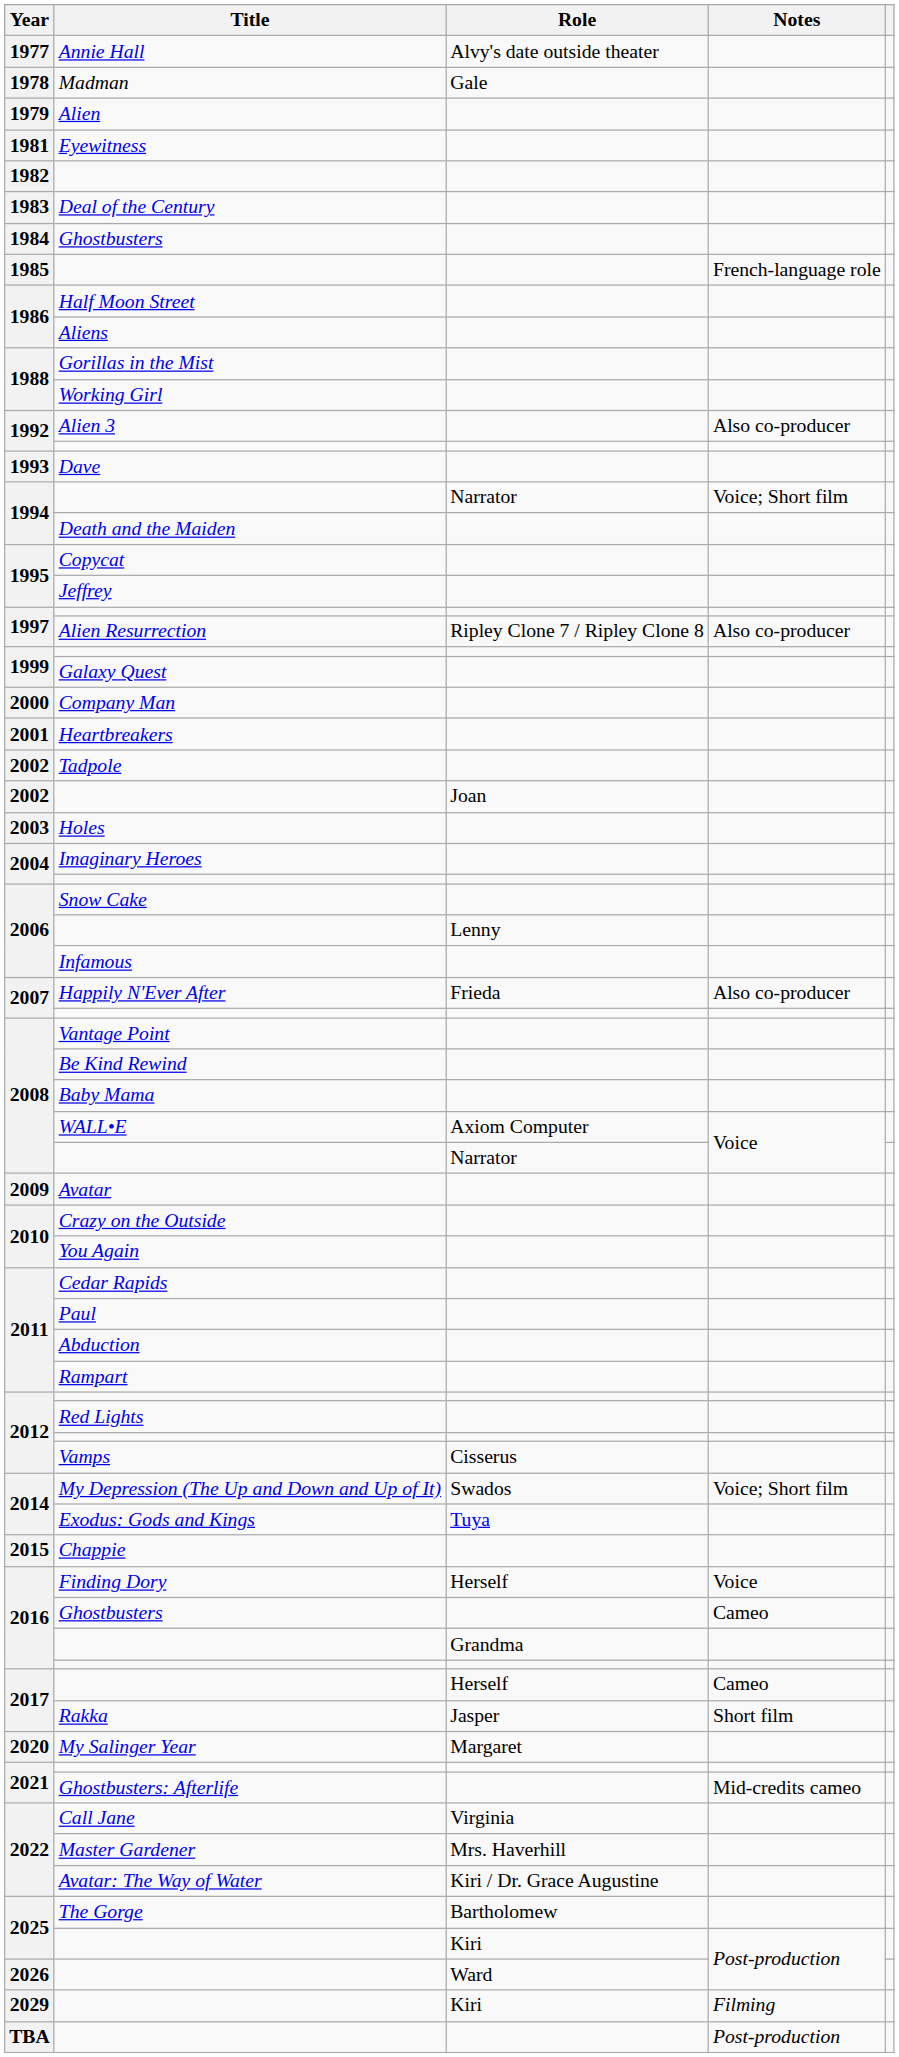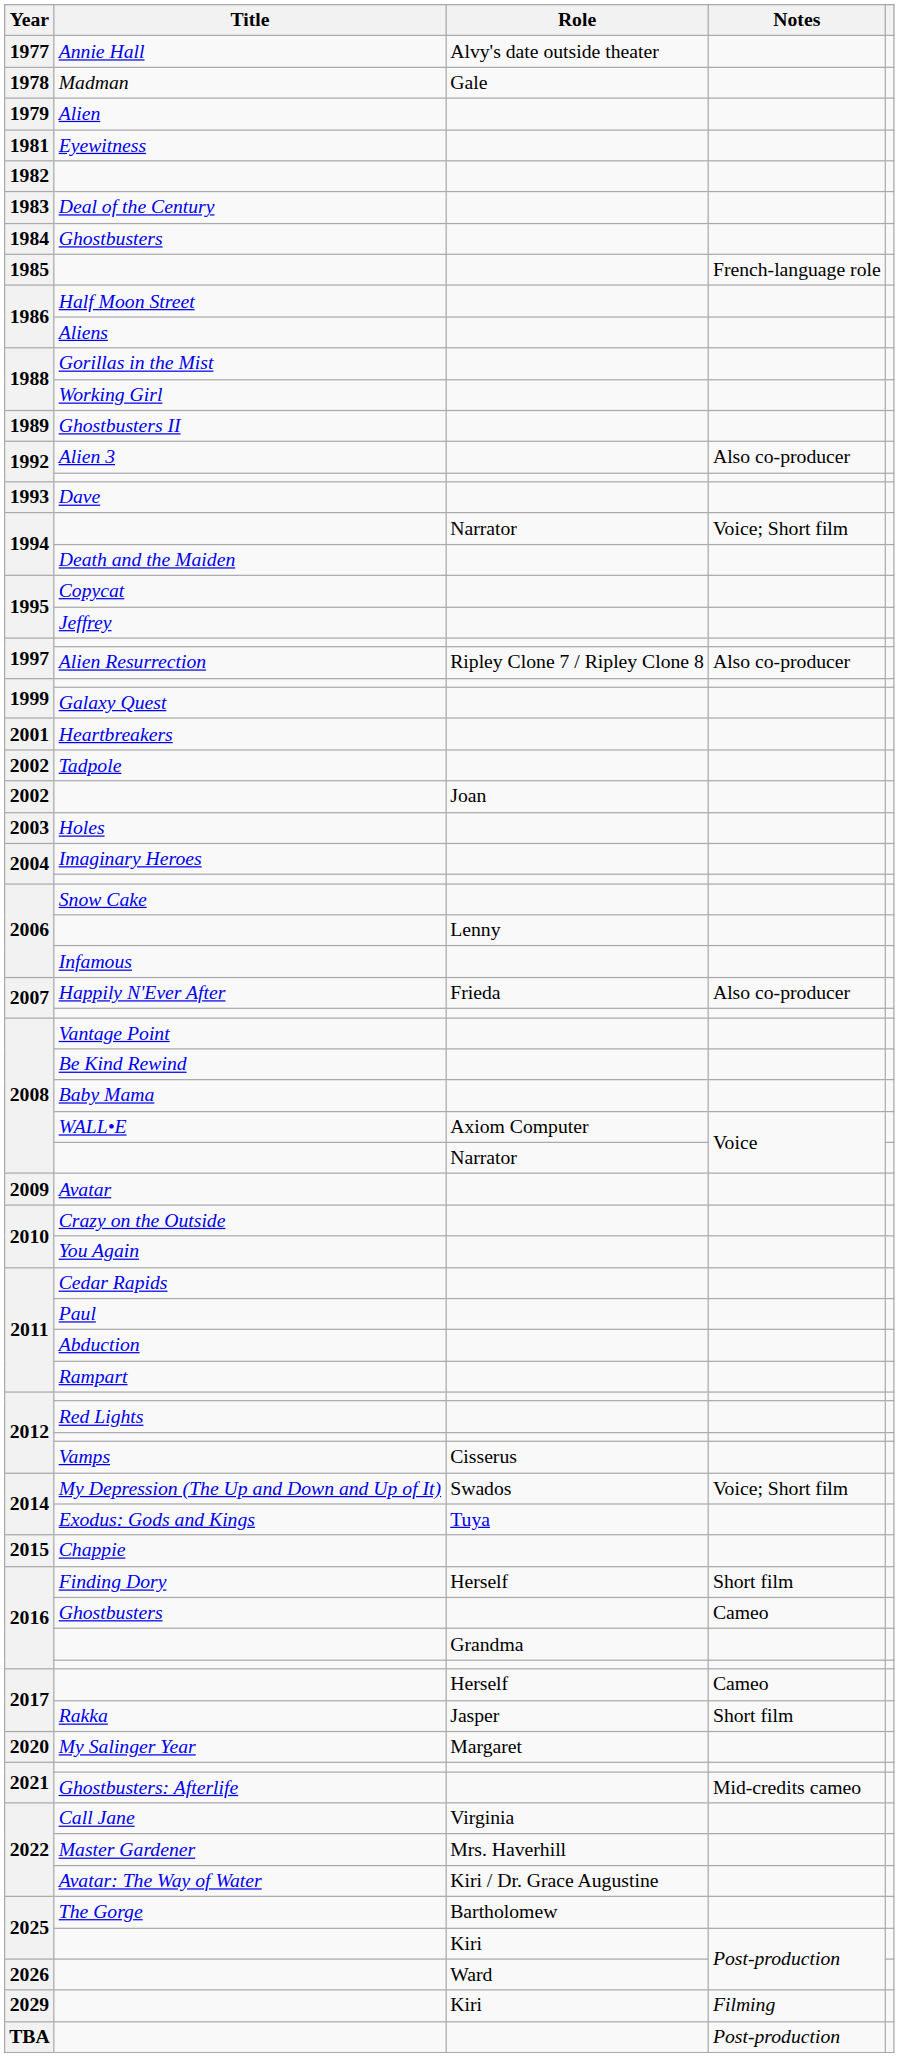 <table class="wikitable plainrowheaders sortable">
 <tr style="background:#ccc; text-align:center;">
 <th scope="col">Year</th>
 <th scope="col">Title</th>
 <th scope="col">Role</th>
 <th scope="col" class="unsortable">Notes</th>
 <th scope="col" class="unsortable"></th>
 </tr>
 <tr>
 <th scope=row>1977</th>
 <td><em><a href='#'>Annie Hall</a></em></td>
 <td>Alvy's date outside theater</td>
 <td></td>
 <td style="text-align:center;"></td>
 </tr>
 <tr>
 <th scope=row>1978</th>
 <td><em>Madman</em></td>
 <td>Gale</td>
 <td></td>
 <td style="text-align:center;"></td>
 </tr>
 <tr>
 <th scope=row>1979</th>
 <td><em><a href='#'>Alien</a></em></td>
 <td></td>
 <td></td>
 <td style="text-align:center;"></td>
 </tr>
 <tr>
 <th scope=row>1981</th>
 <td><em><a href='#'>Eyewitness</a></em></td>
 <td></td>
 <td></td>
 <td style="text-align:center;"></td>
 </tr>
 <tr>
 <th scope=row>1982</th>
 <td></td>
 <td></td>
 <td></td>
 <td style="text-align:center;"></td>
 </tr>
 <tr>
 <th scope=row>1983</th>
 <td><em><a href='#'>Deal of the Century</a></em></td>
 <td></td>
 <td></td>
 <td style="text-align:center;"></td>
 </tr>
 <tr>
 <th scope=row>1984</th>
 <td><em><a href='#'>Ghostbusters</a></em></td>
 <td></td>
 <td></td>
 <td style="text-align:center;"></td>
 </tr>
 <tr>
 <th scope=row>1985</th>
 <td></td>
 <td></td>
 <td>French-language role</td>
 <td style="text-align:center;"></td>
 </tr>
 <tr>
 <th rowspan="2" scope="row">1986</th>
 <td><em><a href='#'>Half Moon Street</a></em></td>
 <td></td>
 <td></td>
 <td style="text-align:center;"></td>
 </tr>
 <tr>
 <td><em><a href='#'>Aliens</a></em></td>
 <td></td>
 <td></td>
 <td style="text-align:center;"></td>
 </tr>
 <tr>
 <th rowspan="2" scope="row">1988</th>
 <td><em><a href='#'>Gorillas in the Mist</a></em></td>
 <td></td>
 <td></td>
 <td style="text-align:center;"></td>
 </tr>
 <tr>
 <td><em><a href='#'>Working Girl</a></em></td>
 <td></td>
 <td></td>
 <td style="text-align:center;"></td>
 </tr>
 <tr>
+<th scope=row>1989</th>
+<td><em><a href='#'>Ghostbusters II</a></em></td>
+<td></td>
+<td></td>
+<td style="text-align:center;"></td>
+</tr>
+<tr>
 <th rowspan="2" scope="row">1992</th>
 <td><em><a href='#'>Alien 3</a></em></td>
 <td></td>
 <td>Also co-producer</td>
 <td style="text-align:center;"></td>
 </tr>
 <tr>
 <td></td>
 <td></td>
 <td></td>
 <td style="text-align:center;"></td>
 </tr>
 <tr>
 <th scope=row>1993</th>
 <td><em><a href='#'>Dave</a></em></td>
 <td></td>
 <td></td>
 <td style="text-align:center;"></td>
 </tr>
 <tr>
 <th rowspan="2" scope="row">1994</th>
 <td></td>
 <td>Narrator</td>
 <td>Voice; Short film</td>
 <td style="text-align:center;"></td>
 </tr>
 <tr>
 <td><em><a href='#'>Death and the Maiden</a></em></td>
 <td></td>
 <td></td>
 <td style="text-align:center;"></td>
 </tr>
 <tr>
 <th rowspan="2" scope="row">1995</th>
 <td><em><a href='#'>Copycat</a></em></td>
 <td></td>
 <td></td>
 <td style="text-align:center;"></td>
 </tr>
 <tr>
 <td><em><a href='#'>Jeffrey</a></em></td>
 <td></td>
 <td></td>
 <td style="text-align:center;"></td>
 </tr>
 <tr>
 <th rowspan="2" scope="row">1997</th>
 <td></td>
 <td></td>
 <td></td>
 <td style="text-align:center;"></td>
 </tr>
 <tr>
 <td><em><a href='#'>Alien Resurrection</a></em></td>
 <td>Ripley Clone 7 / Ripley Clone 8</td>
 <td>Also co-producer</td>
 <td style="text-align:center;"></td>
 </tr>
 <tr>
 <th rowspan="2" scope="row">1999</th>
 <td></td>
 <td></td>
 <td></td>
 <td style="text-align:center;"></td>
 </tr>
 <tr>
 <td><em><a href='#'>Galaxy Quest</a></em></td>
-<td></td>
-<td></td>
-<td style="text-align:center;"></td>
-</tr>
-<tr>
-<th scope=row>2000</th>
-<td><em><a href='#'>Company Man</a></em></td>
 <td></td>
 <td></td>
 <td style="text-align:center;"></td>
 </tr>
 <tr>
 <th scope=row>2001</th>
 <td><em><a href='#'>Heartbreakers</a></em></td>
 <td></td>
 <td></td>
 <td style="text-align:center;"></td>
 </tr>
 <tr>
 <th scope=row>2002</th>
 <td><em><a href='#'>Tadpole</a></em></td>
 <td></td>
 <td></td>
 <td style="text-align:center;"></td>
 </tr>
 <tr>
 <th scope=row>2002</th>
 <td></td>
 <td>Joan</td>
 <td></td>
 <td style="text-align:center;"></td>
 </tr>
 <tr>
 <th scope=row>2003</th>
 <td><em><a href='#'>Holes</a></em></td>
 <td></td>
 <td></td>
 <td style="text-align:center;"></td>
 </tr>
 <tr>
 <th rowspan="2" scope="row">2004</th>
 <td><em><a href='#'>Imaginary Heroes</a></em></td>
 <td></td>
 <td></td>
 <td style="text-align:center;"></td>
 </tr>
 <tr>
 <td></td>
 <td></td>
 <td></td>
 <td style="text-align:center;"></td>
 </tr>
 <tr>
 <th rowspan="3" scope="row">2006</th>
 <td><em><a href='#'>Snow Cake</a></em></td>
 <td></td>
 <td></td>
 <td style="text-align:center;"></td>
 </tr>
 <tr>
 <td></td>
 <td>Lenny</td>
 <td></td>
 <td style="text-align:center;"></td>
 </tr>
 <tr>
 <td><em><a href='#'>Infamous</a></em></td>
 <td></td>
 <td></td>
 <td style="text-align:center;"></td>
 </tr>
 <tr>
 <th rowspan="2" scope="row">2007</th>
 <td><em><a href='#'>Happily N'Ever After</a></em></td>
 <td>Frieda</td>
 <td>Also co-producer</td>
 <td style="text-align:center;"></td>
 </tr>
 <tr>
 <td></td>
 <td></td>
 <td></td>
 <td style="text-align:center;"></td>
 </tr>
 <tr>
 <th rowspan="5" scope="row">2008</th>
 <td><em><a href='#'>Vantage Point</a></em></td>
 <td></td>
 <td></td>
 <td style="text-align:center;"></td>
 </tr>
 <tr>
 <td><em><a href='#'>Be Kind Rewind</a></em></td>
 <td></td>
 <td></td>
 <td style="text-align:center;"></td>
 </tr>
 <tr>
 <td><em><a href='#'>Baby Mama</a></em></td>
 <td></td>
 <td></td>
 <td style="text-align:center;"></td>
 </tr>
 <tr>
 <td><em><a href='#'>WALL•E</a></em></td>
 <td>Axiom Computer</td>
 <td rowspan="2">Voice</td>
 <td style="text-align:center;"></td>
 </tr>
 <tr>
 <td></td>
 <td>Narrator</td>
 <td style="text-align:center;"></td>
 </tr>
 <tr>
 <th scope=row>2009</th>
 <td><em><a href='#'>Avatar</a></em></td>
 <td></td>
 <td></td>
 <td style="text-align:center;"></td>
 </tr>
 <tr>
 <th rowspan="2" scope="row">2010</th>
 <td><em><a href='#'>Crazy on the Outside</a></em></td>
 <td></td>
 <td></td>
 <td style="text-align:center;"></td>
 </tr>
 <tr>
 <td><em><a href='#'>You Again</a></em></td>
 <td></td>
 <td></td>
 <td style="text-align:center;"></td>
 </tr>
 <tr>
 <th rowspan="4" scope="row">2011</th>
 <td><em><a href='#'>Cedar Rapids</a></em></td>
 <td></td>
 <td></td>
 <td style="text-align:center;"></td>
 </tr>
 <tr>
 <td><em><a href='#'>Paul</a></em></td>
 <td></td>
 <td></td>
 <td style="text-align:center;"></td>
 </tr>
 <tr>
 <td><em><a href='#'>Abduction</a></em></td>
 <td></td>
 <td></td>
 <td style="text-align:center;"></td>
 </tr>
 <tr>
 <td><em><a href='#'>Rampart</a></em></td>
 <td></td>
 <td></td>
 <td style="text-align:center;"></td>
 </tr>
 <tr>
 <th rowspan="4" scope="row">2012</th>
 <td></td>
 <td></td>
 <td></td>
 <td style="text-align:center;"></td>
 </tr>
 <tr>
 <td><em><a href='#'>Red Lights</a></em></td>
 <td></td>
 <td></td>
 <td style="text-align:center;"></td>
 </tr>
 <tr>
 <td></td>
 <td></td>
 <td></td>
 <td style="text-align:center;"></td>
 </tr>
 <tr>
 <td><em><a href='#'>Vamps</a></em></td>
 <td>Cisserus</td>
 <td></td>
 <td style="text-align:center;"></td>
 </tr>
 <tr>
 <th rowspan="2" scope="row">2014</th>
 <td><em><a href='#'>My Depression (The Up and Down and Up of It)</a></em></td>
 <td>Swados</td>
 <td>Voice; Short film</td>
 <td style="text-align:center;"></td>
 </tr>
 <tr>
 <td><em><a href='#'>Exodus: Gods and Kings</a></em></td>
 <td><a href='#'>Tuya</a></td>
 <td></td>
 <td style="text-align:center;"></td>
 </tr>
 <tr>
 <th scope=row>2015</th>
 <td><em><a href='#'>Chappie</a></em></td>
 <td></td>
 <td></td>
 <td style="text-align:center;"></td>
 </tr>
 <tr>
 <th rowspan="4" scope="row">2016</th>
 <td><em><a href='#'>Finding Dory</a></em></td>
 <td>Herself</td>
-<td>Voice</td>
+<td>Short film</td>
 <td style="text-align:center;"></td>
 </tr>
 <tr>
 <td><em><a href='#'>Ghostbusters</a></em></td>
 <td></td>
 <td>Cameo</td>
 <td style="text-align:center;"></td>
 </tr>
 <tr>
 <td></td>
 <td>Grandma</td>
 <td></td>
 <td style="text-align:center;"></td>
 </tr>
 <tr>
 <td></td>
 <td></td>
 <td></td>
 <td style="text-align:center;"></td>
 </tr>
 <tr>
 <th rowspan="2" scope="row">2017</th>
 <td></td>
 <td>Herself</td>
 <td>Cameo</td>
 <td style="text-align:center;"></td>
 </tr>
 <tr>
 <td><em><a href='#'>Rakka</a></em></td>
 <td>Jasper</td>
 <td>Short film</td>
 <td style="text-align:center;"></td>
 </tr>
 <tr>
 <th scope=row>2020</th>
 <td><em><a href='#'>My Salinger Year</a></em></td>
 <td>Margaret</td>
 <td></td>
 <td style="text-align:center;"></td>
 </tr>
 <tr>
 <th rowspan="2" scope="row">2021</th>
 <td></td>
 <td></td>
 <td></td>
 <td style="text-align:center;"></td>
 </tr>
 <tr>
 <td><em><a href='#'>Ghostbusters: Afterlife</a></em></td>
 <td></td>
 <td>Mid-credits cameo</td>
 <td style="text-align:center;"></td>
 </tr>
 <tr>
 <th rowspan="3" scope="row">2022</th>
 <td><em><a href='#'>Call Jane</a></em></td>
 <td>Virginia</td>
 <td></td>
 <td style="text-align:center;"></td>
 </tr>
 <tr>
 <td><em><a href='#'>Master Gardener</a></em></td>
 <td>Mrs. Haverhill</td>
 <td></td>
 <td style="text-align:center;"></td>
 </tr>
 <tr>
 <td><em><a href='#'>Avatar: The Way of Water</a></em></td>
 <td>Kiri / Dr. Grace Augustine</td>
 <td></td>
 <td style="text-align:center;"></td>
 </tr>
 <tr>
 <th rowspan="2" scope="row">2025</th>
 <td><em><a href='#'>The Gorge</a></em></td>
 <td>Bartholomew</td>
 <td></td>
 <td style="text-align:center;"></td>
 </tr>
 <tr>
 <td></td>
 <td>Kiri</td>
 <td rowspan="2"><em>Post-production</em></td>
 <td style="text-align:center;"></td>
 </tr>
 <tr>
 <th scope="row">2026</th>
 <td></td>
 <td>Ward</td>
 <td style="text-align:center;"></td>
 </tr>
 <tr>
 <th scope="row">2029</th>
 <td></td>
 <td>Kiri</td>
 <td><em>Filming</em></td>
 <td style="text-align:center;"></td>
 </tr>
 <tr>
 <th scope="row">TBA</th>
 <td></td>
 <td></td>
 <td><em>Post-production</em></td>
 <td style="text-align:center;"></td>
 </tr>
 </table>
